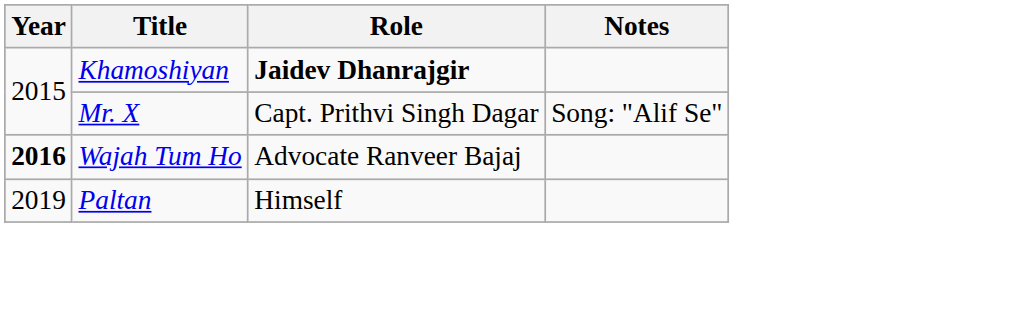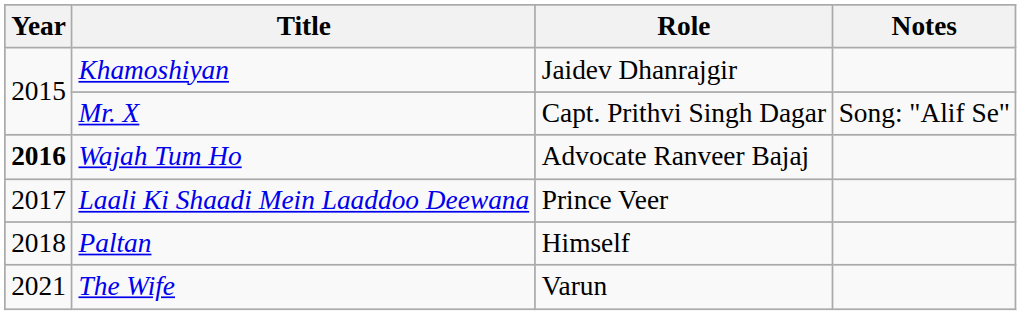 <table class="wikitable sortable">
 <tr>
 <th scope="col">Year</th>
 <th scope="col">Title</th>
 <th scope="col">Role</th>
 <th scope="col" class="unsortable">Notes</th>
 </tr>
 <tr>
 <td rowspan="2">2015</td>
 <td><em><a href='#'>Khamoshiyan</a></em></td>
-<td><strong>Jaidev Dhanrajgir</strong></td>
+<td>Jaidev Dhanrajgir</td>
 <td></td>
 </tr>
 <tr>
 <td><em><a href='#'>Mr. X</a></em></td>
 <td>Capt. Prithvi Singh Dagar</td>
 <td>Song: "Alif Se"</td>
 </tr>
 <tr>
 <td><strong>2016</strong></td>
 <td><em><a href='#'>Wajah Tum Ho</a></em></td>
 <td>Advocate Ranveer Bajaj</td>
 <td></td>
 </tr>
 <tr>
-<td>2019</td>
+<td>2017</td>
+<td><em><a href='#'>Laali Ki Shaadi Mein Laaddoo Deewana</a></em></td>
+<td>Prince Veer</td>
+<td></td>
+</tr>
+<tr>
+<td>2018</td>
 <td><em><a href='#'>Paltan</a></em></td>
 <td>Himself</td>
 <td></td>
 </tr>
+<tr>
+<td>2021</td>
+<td><em><a href='#'>The Wife</a></em></td>
+<td>Varun</td>
+<td></td>
+</tr>
 </table>
